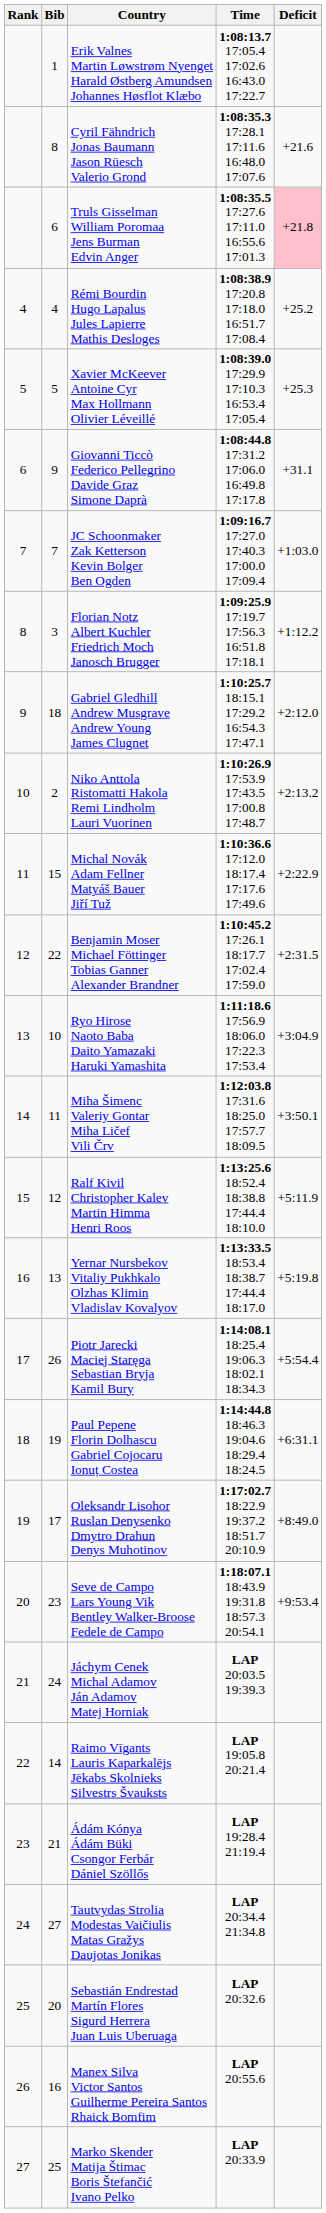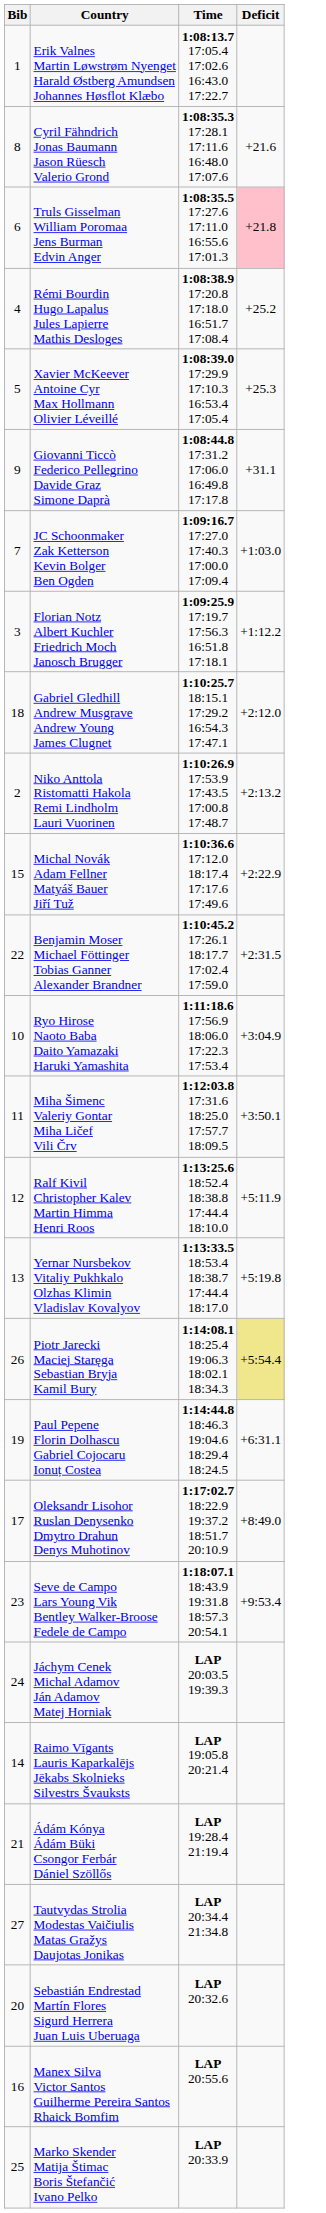 <table class="wikitable sortable" style="text-align:center">
 <tr>
-<th>Rank</th>
 <th>Bib</th>
 <th>Country</th>
 <th>Time</th>
 <th>Deficit</th>
 </tr>
 <tr>
-<td></td>
 <td>1</td>
 <td align=left><br><a href='#'>Erik Valnes</a><br><a href='#'>Martin Løwstrøm Nyenget</a><br><a href='#'>Harald Østberg Amundsen</a><br><a href='#'>Johannes Høsflot Klæbo</a></td>
 <td><strong>1:08:13.7</strong><br>17:05.4<br>17:02.6<br>16:43.0<br>17:22.7</td>
 <td></td>
 </tr>
 <tr>
-<td></td>
 <td>8</td>
 <td align=left><br><a href='#'>Cyril Fähndrich</a><br><a href='#'>Jonas Baumann</a><br><a href='#'>Jason Rüesch</a><br><a href='#'>Valerio Grond</a></td>
 <td><strong>1:08:35.3</strong><br>17:28.1<br>17:11.6<br>16:48.0<br>17:07.6</td>
 <td>+21.6</td>
 </tr>
 <tr>
-<td></td>
 <td>6</td>
 <td align=left><br><a href='#'>Truls Gisselman</a><br><a href='#'>William Poromaa</a><br><a href='#'>Jens Burman</a><br><a href='#'>Edvin Anger</a></td>
 <td><strong>1:08:35.5</strong><br>17:27.6<br>17:11.0<br>16:55.6<br>17:01.3</td>
 <td style="background: pink;">+21.8</td>
 </tr>
 <tr>
 <td>4</td>
-<td>4</td>
 <td align=left><br><a href='#'>Rémi Bourdin</a><br><a href='#'>Hugo Lapalus</a><br><a href='#'>Jules Lapierre</a><br><a href='#'>Mathis Desloges</a></td>
 <td><strong>1:08:38.9</strong><br>17:20.8<br>17:18.0<br>16:51.7<br>17:08.4</td>
 <td>+25.2</td>
 </tr>
 <tr>
 <td>5</td>
-<td>5</td>
 <td align=left><br><a href='#'>Xavier McKeever</a><br><a href='#'>Antoine Cyr</a><br><a href='#'>Max Hollmann</a><br><a href='#'>Olivier Léveillé</a></td>
 <td><strong>1:08:39.0</strong><br>17:29.9<br>17:10.3<br>16:53.4<br>17:05.4</td>
 <td>+25.3</td>
 </tr>
 <tr>
-<td>6</td>
 <td>9</td>
 <td align=left><br><a href='#'>Giovanni Ticcò</a><br><a href='#'>Federico Pellegrino</a><br><a href='#'>Davide Graz</a><br><a href='#'>Simone Daprà</a></td>
 <td><strong>1:08:44.8</strong><br>17:31.2<br>17:06.0<br>16:49.8<br>17:17.8</td>
 <td>+31.1</td>
 </tr>
 <tr>
 <td>7</td>
-<td>7</td>
 <td align=left><br><a href='#'>JC Schoonmaker</a><br><a href='#'>Zak Ketterson</a><br><a href='#'>Kevin Bolger</a><br><a href='#'>Ben Ogden</a></td>
 <td><strong>1:09:16.7</strong><br>17:27.0<br>17:40.3<br>17:00.0<br>17:09.4</td>
 <td>+1:03.0</td>
 </tr>
 <tr>
-<td>8</td>
 <td>3</td>
 <td align=left><br><a href='#'>Florian Notz</a><br><a href='#'>Albert Kuchler</a><br><a href='#'>Friedrich Moch</a><br><a href='#'>Janosch Brugger</a></td>
 <td><strong>1:09:25.9</strong><br>17:19.7<br>17:56.3<br>16:51.8<br>17:18.1</td>
 <td>+1:12.2</td>
 </tr>
 <tr>
-<td>9</td>
 <td>18</td>
 <td align=left><br><a href='#'>Gabriel Gledhill</a><br><a href='#'>Andrew Musgrave</a><br><a href='#'>Andrew Young</a><br><a href='#'>James Clugnet</a></td>
 <td><strong>1:10:25.7</strong><br>18:15.1<br>17:29.2<br>16:54.3<br>17:47.1</td>
 <td>+2:12.0</td>
 </tr>
 <tr>
-<td>10</td>
 <td>2</td>
 <td align=left><br><a href='#'>Niko Anttola</a><br><a href='#'>Ristomatti Hakola</a><br><a href='#'>Remi Lindholm</a><br><a href='#'>Lauri Vuorinen</a></td>
 <td><strong>1:10:26.9</strong><br>17:53.9<br>17:43.5<br>17:00.8<br>17:48.7</td>
 <td>+2:13.2</td>
 </tr>
 <tr>
-<td>11</td>
 <td>15</td>
 <td align=left><br><a href='#'>Michal Novák</a><br><a href='#'>Adam Fellner</a><br><a href='#'>Matyáš Bauer</a><br><a href='#'>Jiří Tuž</a></td>
 <td><strong>1:10:36.6</strong><br>17:12.0<br>18:17.4<br>17:17.6<br>17:49.6</td>
 <td>+2:22.9</td>
 </tr>
 <tr>
-<td>12</td>
 <td>22</td>
 <td align=left><br><a href='#'>Benjamin Moser</a><br><a href='#'>Michael Föttinger</a><br><a href='#'>Tobias Ganner</a><br><a href='#'>Alexander Brandner</a></td>
 <td><strong>1:10:45.2</strong><br>17:26.1<br>18:17.7<br>17:02.4<br>17:59.0</td>
 <td>+2:31.5</td>
 </tr>
 <tr>
-<td>13</td>
 <td>10</td>
 <td align=left><br><a href='#'>Ryo Hirose</a><br><a href='#'>Naoto Baba</a><br><a href='#'>Daito Yamazaki</a><br><a href='#'>Haruki Yamashita</a></td>
 <td><strong>1:11:18.6</strong><br>17:56.9<br>18:06.0<br>17:22.3<br>17:53.4</td>
 <td>+3:04.9</td>
 </tr>
 <tr>
-<td>14</td>
 <td>11</td>
 <td align=left><br><a href='#'>Miha Šimenc</a><br><a href='#'>Valeriy Gontar</a><br><a href='#'>Miha Ličef</a><br><a href='#'>Vili Črv</a></td>
 <td><strong>1:12:03.8</strong><br>17:31.6<br>18:25.0<br>17:57.7<br>18:09.5</td>
 <td>+3:50.1</td>
 </tr>
 <tr>
-<td>15</td>
 <td>12</td>
 <td align=left><br><a href='#'>Ralf Kivil</a><br><a href='#'>Christopher Kalev</a><br><a href='#'>Martin Himma</a><br><a href='#'>Henri Roos</a></td>
 <td><strong>1:13:25.6</strong><br>18:52.4<br>18:38.8<br>17:44.4<br>18:10.0</td>
 <td>+5:11.9</td>
 </tr>
 <tr>
-<td>16</td>
 <td>13</td>
 <td align=left><br><a href='#'>Yernar Nursbekov</a> <br><a href='#'>Vitaliy Pukhkalo</a><br><a href='#'>Olzhas Klimin</a><br><a href='#'>Vladislav Kovalyov</a></td>
 <td><strong>1:13:33.5</strong><br>18:53.4<br>18:38.7<br>17:44.4<br>18:17.0</td>
 <td>+5:19.8</td>
 </tr>
 <tr>
-<td>17</td>
 <td>26</td>
 <td align=left><br><a href='#'>Piotr Jarecki</a><br><a href='#'>Maciej Staręga</a><br><a href='#'>Sebastian Bryja</a><br><a href='#'>Kamil Bury</a></td>
 <td><strong>1:14:08.1</strong><br>18:25.4<br>19:06.3<br>18:02.1<br>18:34.3</td>
-<td>+5:54.4</td>
+<td style="background: khaki;">+5:54.4</td>
 </tr>
 <tr>
-<td>18</td>
 <td>19</td>
 <td align=left><br><a href='#'>Paul Pepene</a><br><a href='#'>Florin Dolhascu</a><br><a href='#'>Gabriel Cojocaru</a><br><a href='#'>Ionuț Costea</a></td>
 <td><strong>1:14:44.8</strong><br>18:46.3<br>19:04.6<br>18:29.4<br>18:24.5</td>
 <td>+6:31.1</td>
 </tr>
 <tr>
-<td>19</td>
 <td>17</td>
 <td align=left><br><a href='#'>Oleksandr Lisohor</a><br><a href='#'>Ruslan Denysenko</a><br><a href='#'>Dmytro Drahun</a><br><a href='#'>Denys Muhotinov</a></td>
 <td><strong>1:17:02.7</strong><br>18:22.9<br>19:37.2<br>18:51.7<br>20:10.9</td>
 <td>+8:49.0</td>
 </tr>
 <tr>
-<td>20</td>
 <td>23</td>
 <td align=left><br><a href='#'>Seve de Campo</a><br><a href='#'>Lars Young Vik</a><br><a href='#'>Bentley Walker-Broose</a><br><a href='#'>Fedele de Campo</a></td>
 <td><strong>1:18:07.1</strong><br>18:43.9<br>19:31.8<br>18:57.3<br>20:54.1</td>
 <td>+9:53.4</td>
 </tr>
 <tr>
-<td>21</td>
 <td>24</td>
 <td align=left><br><a href='#'>Jáchym Cenek</a><br><a href='#'>Michal Adamov</a><br><a href='#'>Ján Adamov</a><br><a href='#'>Matej Horniak</a></td>
 <td><strong>LAP</strong><br>20:03.5<br>19:39.3<br><br></td>
 <td></td>
 </tr>
 <tr>
-<td>22</td>
 <td>14</td>
 <td align=left><br><a href='#'>Raimo Vīgants</a><br><a href='#'>Lauris Kaparkalējs</a><br><a href='#'>Jēkabs Skolnieks</a><br><a href='#'>Silvestrs Švauksts</a></td>
 <td><strong>LAP</strong><br>19:05.8<br>20:21.4<br><br></td>
 <td></td>
 </tr>
 <tr>
-<td>23</td>
 <td>21</td>
 <td align=left><br><a href='#'>Ádám Kónya</a><br><a href='#'>Ádám Büki</a><br><a href='#'>Csongor Ferbár</a><br><a href='#'>Dániel Szöllős</a></td>
 <td><strong>LAP</strong><br>19:28.4<br>21:19.4<br><br></td>
 <td></td>
 </tr>
 <tr>
-<td>24</td>
 <td>27</td>
 <td align=left><br><a href='#'>Tautvydas Strolia</a><br><a href='#'>Modestas Vaičiulis</a><br><a href='#'>Matas Gražys</a><br><a href='#'>Daujotas Jonikas</a></td>
 <td><strong>LAP</strong><br>20:34.4<br>21:34.8<br><br></td>
 <td></td>
 </tr>
 <tr>
-<td>25</td>
 <td>20</td>
 <td align=left><br><a href='#'>Sebastián Endrestad</a><br><a href='#'>Martín Flores</a><br><a href='#'>Sigurd Herrera</a><br><a href='#'>Juan Luis Uberuaga</a></td>
 <td><strong>LAP</strong><br>20:32.6<br><br><br></td>
 <td></td>
 </tr>
 <tr>
-<td>26</td>
 <td>16</td>
 <td align=left><br><a href='#'>Manex Silva</a><br><a href='#'>Victor Santos</a><br><a href='#'>Guilherme Pereira Santos</a><br><a href='#'>Rhaick Bomfim</a></td>
 <td><strong>LAP</strong><br>20:55.6<br><br><br></td>
 <td></td>
 </tr>
 <tr>
-<td>27</td>
 <td>25</td>
 <td align=left><br><a href='#'>Marko Skender</a><br><a href='#'>Matija Štimac</a><br><a href='#'>Boris Štefančić</a><br><a href='#'>Ivano Pelko</a></td>
 <td><strong>LAP</strong><br>20:33.9<br><br><br></td>
 <td></td>
 </tr>
 </table>
